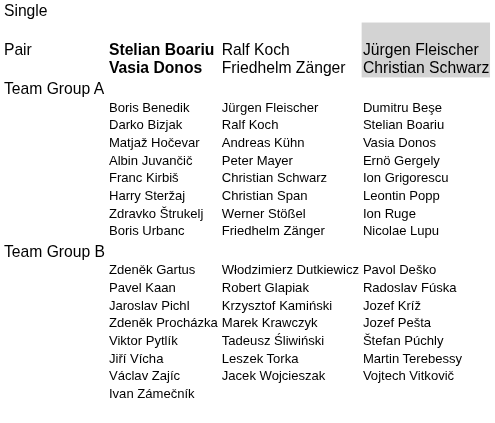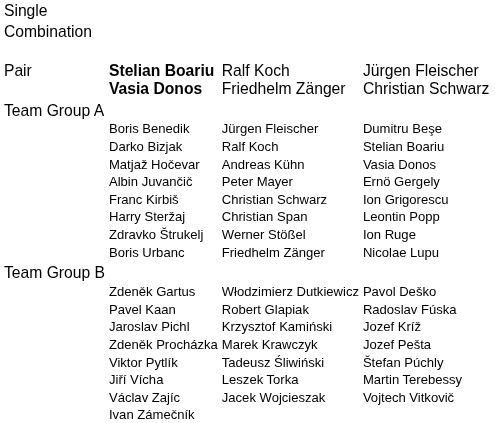 <table>
 <tr>
 <td>Single<br></td>
 <td></td>
 <td></td>
 <td></td>
 </tr>
 <tr>
+<td>Combination<br></td>
+<td></td>
+<td></td>
+<td></td>
+</tr>
+<tr>
 <td>Pair<br></td>
 <td><strong><br>Stelian Boariu<br>Vasia Donos</strong></td>
 <td><br>Ralf Koch<br>Friedhelm Zänger</td>
-<td style="background: lightgrey;"><br>Jürgen Fleischer<br>Christian Schwarz</td>
+<td><br>Jürgen Fleischer<br>Christian Schwarz</td>
 </tr>
 <tr valign="top">
 <td>Team Group A<br></td>
 <td><br><small>Boris Benedik<br>Darko Bizjak<br>Matjaž Hočevar<br>Albin Juvančič<br>Franc Kirbiš<br>Harry Steržaj<br>Zdravko Štrukelj<br>Boris Urbanc</small></td>
 <td><br><small>Jürgen Fleischer<br>Ralf Koch<br>Andreas Kühn<br>Peter Mayer<br>Christian Schwarz<br>Christian Span<br>Werner Stößel<br>Friedhelm Zänger</small></td>
 <td><br><small>Dumitru Beşe<br>Stelian Boariu<br>Vasia Donos<br>Ernö Gergely<br>Ion Grigorescu<br>Leontin Popp<br>Ion Ruge<br>Nicolae Lupu</small></td>
 </tr>
 <tr valign="top">
 <td>Team Group B<br></td>
 <td><br><small>Zdeněk Gartus<br>Pavel Kaan<br>Jaroslav Pichl<br>Zdeněk Procházka<br>Viktor Pytlík<br>Jiří Vícha<br>Václav Zajíc<br>Ivan Zámečník</small></td>
 <td><br><small>Włodzimierz Dutkiewicz<br>Robert Glapiak<br>Krzysztof Kamiński<br>Marek Krawczyk<br>Tadeusz Śliwiński<br>Leszek Torka<br>Jacek Wojcieszak</small></td>
 <td><br><small>Pavol Deško<br>Radoslav Fúska<br>Jozef Kríž<br>Jozef Pešta<br>Štefan Púchly<br>Martin Terebessy<br>Vojtech Vitkovič</small></td>
 </tr>
 </table>
